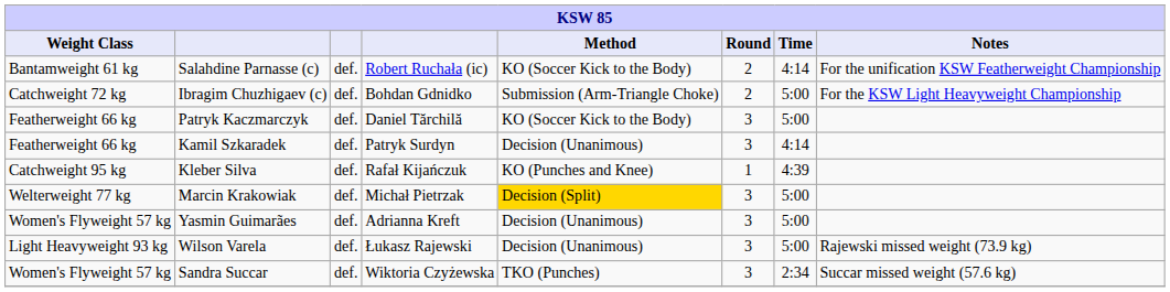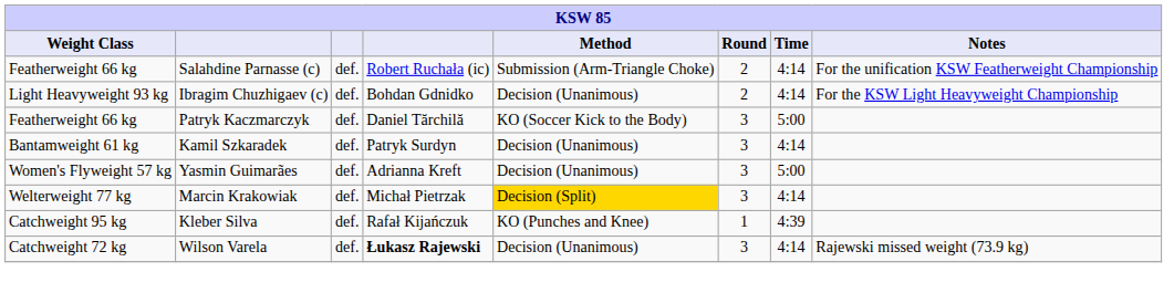 <table class="wikitable" style="font-size: 80%;">
 <tr>
 <th colspan="8" style="background-color: #ccf; color: #000080; text-align: center;"><strong>KSW 85</strong></th>
 </tr>
 <tr>
 <th colspan="1" style="background-color: #E6E8FA; color: #000000; text-align: center;">Weight Class</th>
 <th colspan="1" style="background-color: #E6E8FA; color: #000000; text-align: center;"></th>
 <th colspan="1" style="background-color: #E6E8FA; color: #000000; text-align: center;"></th>
 <th colspan="1" style="background-color: #E6E8FA; color: #000000; text-align: center;"></th>
 <th colspan="1" style="background-color: #E6E8FA; color: #000000; text-align: center;">Method</th>
 <th colspan="1" style="background-color: #E6E8FA; color: #000000; text-align: center;">Round</th>
 <th colspan="1" style="background-color: #E6E8FA; color: #000000; text-align: center;">Time</th>
 <th colspan="1" style="background-color: #E6E8FA; color: #000000; text-align: center;">Notes</th>
 </tr>
 <tr>
-<td>Bantamweight 61 kg</td>
+<td>Featherweight 66 kg</td>
 <td> Salahdine Parnasse (c)</td>
 <td align=center>def.</td>
 <td> <a href='#'>Robert Ruchała</a> (ic)</td>
-<td>KO (Soccer Kick to the Body)</td>
+<td>Submission (Arm-Triangle Choke)</td>
 <td align=center>2</td>
 <td align=center>4:14</td>
 <td>For the unification <a href='#'>KSW Featherweight Championship</a></td>
 </tr>
 <tr>
-<td>Catchweight 72 kg</td>
+<td>Light Heavyweight 93 kg</td>
 <td> Ibragim Chuzhigaev (c)</td>
 <td align=center>def.</td>
 <td> Bohdan Gdnidko</td>
-<td>Submission (Arm-Triangle Choke)</td>
+<td>Decision (Unanimous)</td>
 <td align=center>2</td>
-<td align=center>5:00</td>
+<td align=center>4:14</td>
 <td>For the <a href='#'>KSW Light Heavyweight Championship</a></td>
 </tr>
 <tr>
 <td>Featherweight 66 kg</td>
 <td> Patryk Kaczmarczyk</td>
 <td align=center>def.</td>
 <td> Daniel Tărchilă</td>
 <td>KO (Soccer Kick to the Body)</td>
 <td align=center>3</td>
 <td align=center>5:00</td>
 <td></td>
 </tr>
 <tr>
-<td>Featherweight 66 kg</td>
+<td>Bantamweight 61 kg</td>
 <td> Kamil Szkaradek</td>
 <td align=center>def.</td>
 <td> Patryk Surdyn</td>
 <td>Decision (Unanimous)</td>
+<td align=center>3</td>
+<td align=center>4:14</td>
+<td></td>
+</tr>
+<tr>
+<td>Women's Flyweight 57 kg</td>
+<td> Yasmin Guimarães</td>
+<td align=center>def.</td>
+<td> Adrianna Kreft</td>
+<td>Decision (Unanimous)</td>
+<td align=center>3</td>
+<td align=center>5:00</td>
+<td></td>
+</tr>
+<tr>
+<td>Welterweight 77 kg</td>
+<td> Marcin Krakowiak</td>
+<td align=center>def.</td>
+<td> Michał Pietrzak</td>
+<td style="background: gold;">Decision (Split)</td>
 <td align=center>3</td>
 <td align=center>4:14</td>
 <td></td>
 </tr>
 <tr>
 <td>Catchweight 95 kg</td>
 <td> Kleber Silva</td>
 <td align=center>def.</td>
 <td> Rafał Kijańczuk</td>
 <td>KO (Punches and Knee)</td>
 <td align=center>1</td>
 <td align=center>4:39</td>
 <td></td>
 </tr>
 <tr>
-<td>Welterweight 77 kg</td>
-<td> Marcin Krakowiak</td>
+<td>Catchweight 72 kg</td>
+<td> Wilson Varela</td>
 <td align=center>def.</td>
-<td> Michał Pietrzak</td>
-<td style="background: gold;">Decision (Split)</td>
-<td align=center>3</td>
-<td align=center>5:00</td>
-<td></td>
-</tr>
-<tr>
-<td>Women's Flyweight 57 kg</td>
-<td> Yasmin Guimarães</td>
-<td align=center>def.</td>
-<td> Adrianna Kreft</td>
+<td><strong> Łukasz Rajewski</strong></td>
 <td>Decision (Unanimous)</td>
 <td align=center>3</td>
-<td align=center>5:00</td>
-<td></td>
-</tr>
-<tr>
-<td>Light Heavyweight 93 kg</td>
-<td> Wilson Varela</td>
-<td align=center>def.</td>
-<td> Łukasz Rajewski</td>
-<td>Decision (Unanimous)</td>
-<td align=center>3</td>
-<td align=center>5:00</td>
+<td align=center>4:14</td>
 <td>Rajewski missed weight (73.9 kg)</td>
-</tr>
-<tr>
-<td>Women's Flyweight 57 kg</td>
-<td> Sandra Succar</td>
-<td align=center>def.</td>
-<td> Wiktoria Czyżewska</td>
-<td>TKO (Punches)</td>
-<td align=center>3</td>
-<td align=center>2:34</td>
-<td>Succar missed weight (57.6 kg)</td>
 </tr>
 <tr>
 </tr>
 </table>
